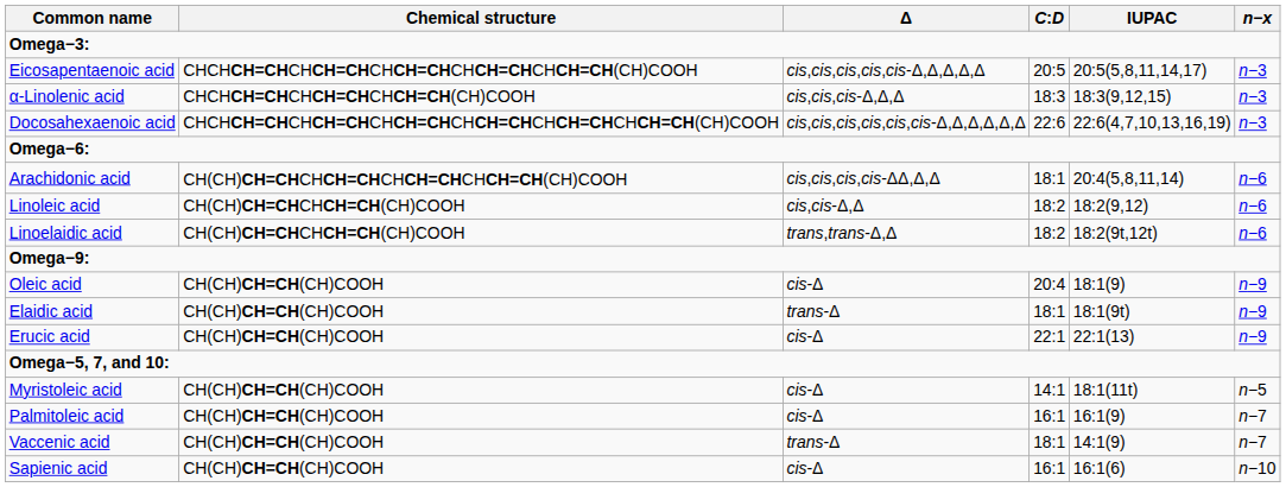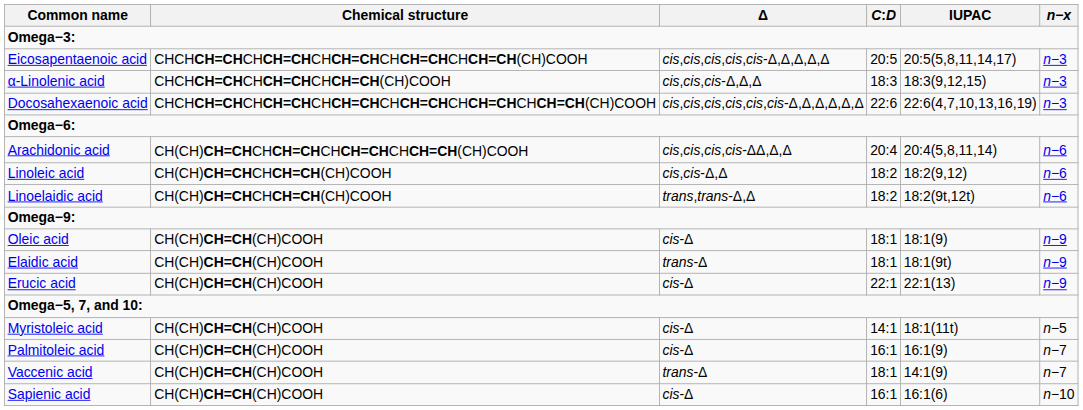 <table class="wikitable">
 <tr>
 <th>Common name</th>
 <th>Chemical structure</th>
 <th>Δ</th>
 <th><em>C</em>:<em>D</em></th>
 <th>IUPAC</th>
 <th><em>n</em>−<em>x</em></th>
 </tr>
 <tr>
 <td colspan="6"><strong>Omega−3:</strong></td>
 </tr>
 <tr>
 <td><a href='#'>Eicosapentaenoic acid</a></td>
 <td>CHCH<strong>CH=CH</strong>CH<strong>CH=CH</strong>CH<strong>CH=CH</strong>CH<strong>CH=CH</strong>CH<strong>CH=CH</strong>(CH)COOH</td>
 <td><em>cis</em>,<em>cis</em>,<em>cis</em>,<em>cis</em>,<em>cis</em>-Δ,Δ,Δ,Δ,Δ</td>
 <td>20:5</td>
 <td>20:5(5,8,11,14,17)</td>
 <td><a href='#'><em>n</em>−3</a></td>
 </tr>
 <tr>
 <td><a href='#'>α-Linolenic acid</a></td>
 <td>CHCH<strong>CH=CH</strong>CH<strong>CH=CH</strong>CH<strong>CH=CH</strong>(CH)COOH</td>
 <td><em>cis</em>,<em>cis</em>,<em>cis</em>-Δ,Δ,Δ</td>
 <td>18:3</td>
 <td>18:3(9,12,15)</td>
 <td><a href='#'><em>n</em>−3</a></td>
 </tr>
 <tr>
 <td><a href='#'>Docosahexaenoic acid</a></td>
 <td>CHCH<strong>CH=CH</strong>CH<strong>CH=CH</strong>CH<strong>CH=CH</strong>CH<strong>CH=CH</strong>CH<strong>CH=CH</strong>CH<strong>CH=CH</strong>(CH)COOH</td>
 <td><em>cis</em>,<em>cis</em>,<em>cis</em>,<em>cis</em>,<em>cis</em>,<em>cis</em>-Δ,Δ,Δ,Δ,Δ,Δ</td>
 <td>22:6</td>
 <td>22:6(4,7,10,13,16,19)</td>
 <td><a href='#'><em>n</em>−3</a></td>
 </tr>
 <tr>
 <td colspan="6"><strong>Omega−6:</strong></td>
 </tr>
 <tr>
 <td><a href='#'>Arachidonic acid</a></td>
 <td>CH(CH)<strong>CH=CH</strong>CH<strong>CH=CH</strong>CH<strong>CH=CH</strong>CH<strong>CH=CH</strong>(CH)COOH<sup></sup></td>
 <td><em>cis</em>,<em>cis</em>,<em>cis</em>,<em>cis</em>-ΔΔ,Δ,Δ</td>
-<td>18:1</td>
+<td>20:4</td>
 <td>20:4(5,8,11,14)</td>
 <td><a href='#'><em>n</em>−6</a></td>
 </tr>
 <tr>
 <td><a href='#'>Linoleic acid</a></td>
 <td>CH(CH)<strong>CH=CH</strong>CH<strong>CH=CH</strong>(CH)COOH</td>
 <td><em>cis</em>,<em>cis</em>-Δ,Δ</td>
 <td>18:2</td>
 <td>18:2(9,12)</td>
 <td><a href='#'><em>n</em>−6</a></td>
 </tr>
 <tr>
 <td><a href='#'>Linoelaidic acid</a></td>
 <td>CH(CH)<strong>CH=CH</strong>CH<strong>CH=CH</strong>(CH)COOH</td>
 <td><em>trans</em>,<em>trans</em>-Δ,Δ</td>
 <td>18:2</td>
 <td>18:2(9t,12t)</td>
 <td><a href='#'><em>n</em>−6</a></td>
 </tr>
 <tr>
 <td colspan="6"><strong>Omega−9:</strong></td>
 </tr>
 <tr>
 <td><a href='#'>Oleic acid</a></td>
 <td>CH(CH)<strong>CH=CH</strong>(CH)COOH</td>
 <td><em>cis</em>-Δ</td>
-<td>20:4</td>
+<td>18:1</td>
 <td>18:1(9)</td>
 <td><a href='#'><em>n</em>−9</a></td>
 </tr>
 <tr>
 <td><a href='#'>Elaidic acid</a></td>
 <td>CH(CH)<strong>CH=CH</strong>(CH)COOH</td>
 <td><em>trans</em>-Δ</td>
 <td>18:1</td>
 <td>18:1(9t)</td>
 <td><a href='#'><em>n</em>−9</a></td>
 </tr>
 <tr>
 <td><a href='#'>Erucic acid</a></td>
 <td>CH(CH)<strong>CH=CH</strong>(CH)COOH</td>
 <td><em>cis</em>-Δ</td>
 <td>22:1</td>
 <td>22:1(13)</td>
 <td><a href='#'><em>n</em>−9</a></td>
 </tr>
 <tr>
 <td colspan="6"><strong>Omega−5, 7, and 10:</strong></td>
 </tr>
 <tr>
 <td><a href='#'>Myristoleic acid</a></td>
 <td>CH(CH)<strong>CH=CH</strong>(CH)COOH</td>
 <td><em>cis</em>-Δ</td>
 <td>14:1</td>
 <td>18:1(11t)</td>
 <td><em>n</em>−5</td>
 </tr>
 <tr>
 <td><a href='#'>Palmitoleic acid</a></td>
 <td>CH(CH)<strong>CH=CH</strong>(CH)COOH</td>
 <td><em>cis</em>-Δ</td>
 <td>16:1</td>
 <td>16:1(9)</td>
 <td><em>n</em>−7</td>
 </tr>
 <tr>
 <td><a href='#'>Vaccenic acid</a></td>
 <td>CH(CH)<strong>CH=CH</strong>(CH)COOH</td>
 <td><em>trans</em>-Δ</td>
 <td>18:1</td>
 <td>14:1(9)</td>
 <td><em>n</em>−7</td>
 </tr>
 <tr>
 <td><a href='#'>Sapienic acid</a></td>
 <td>CH(CH)<strong>CH=CH</strong>(CH)COOH</td>
 <td><em>cis</em>-Δ</td>
 <td>16:1</td>
 <td>16:1(6)</td>
 <td><em>n</em>−10</td>
 </tr>
 </table>
